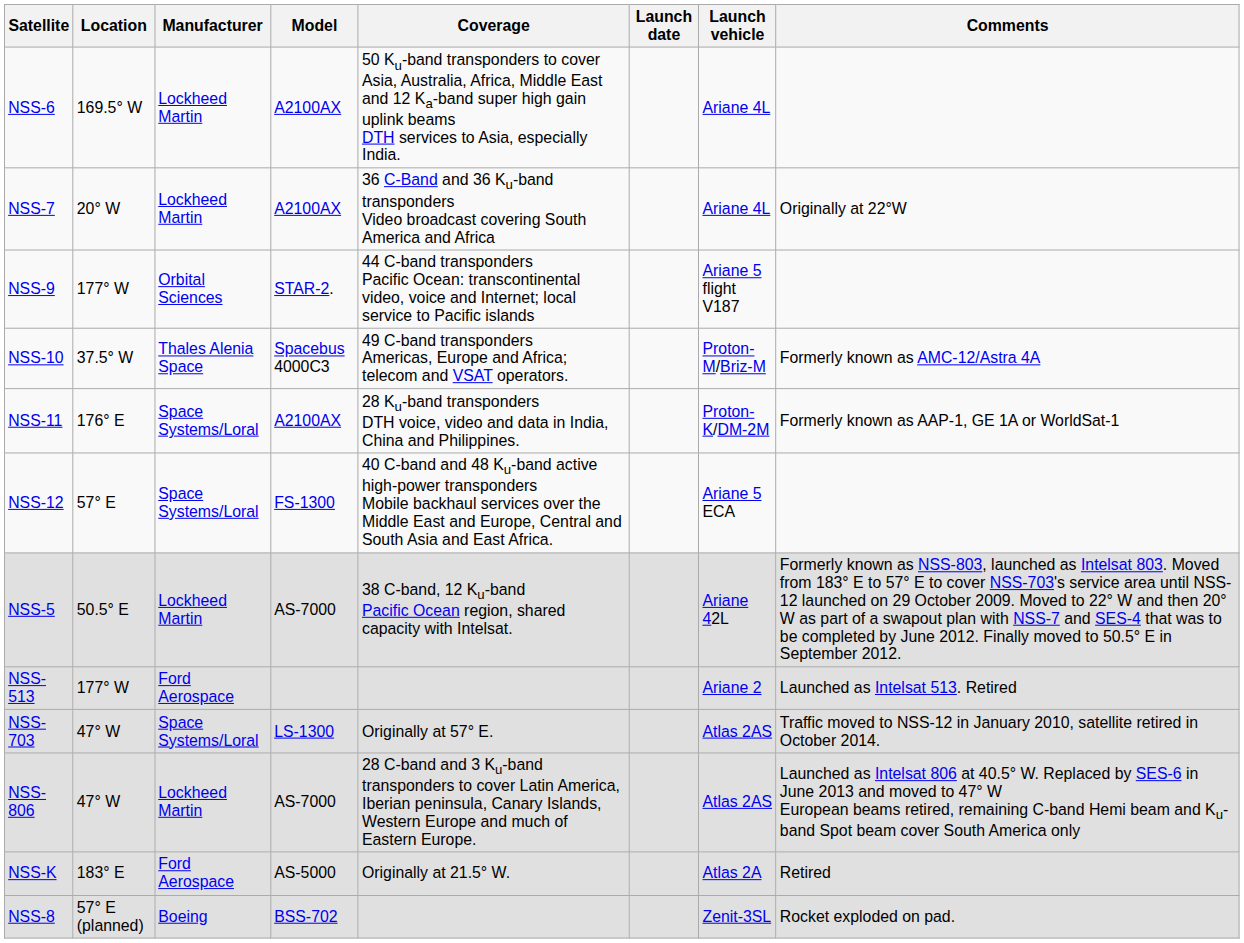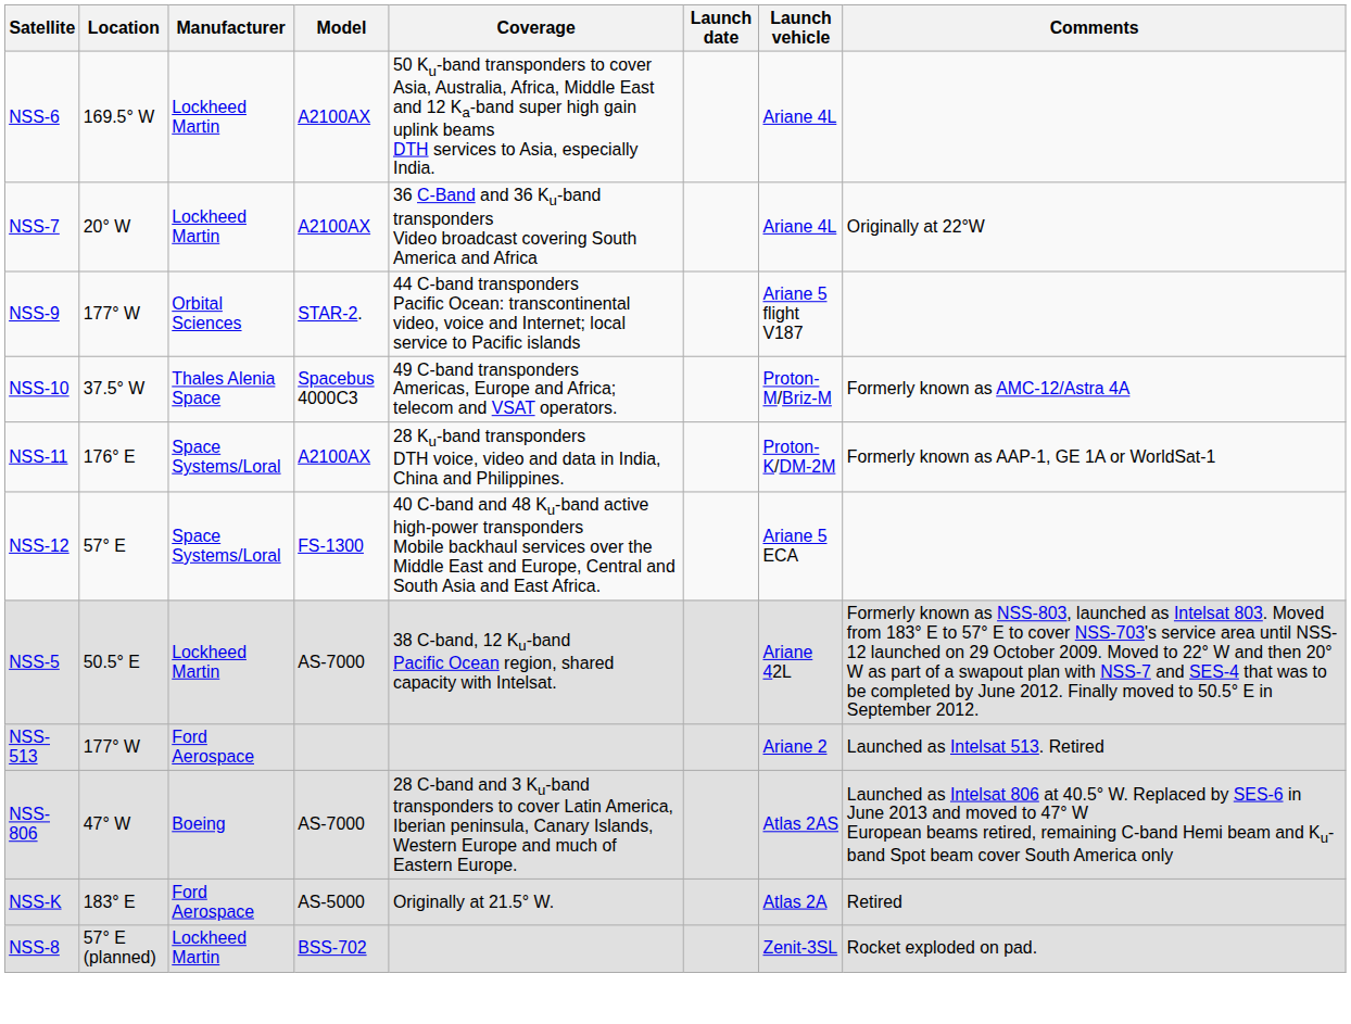 <table class="wikitable sortable">
 <tr>
 <th>Satellite</th>
 <th>Location</th>
 <th>Manufacturer</th>
 <th>Model</th>
 <th>Coverage</th>
 <th>Launch date</th>
 <th>Launch vehicle</th>
 <th>Comments</th>
 </tr>
 <tr>
 <td><a href='#'>NSS-6</a></td>
 <td data-sort-value="-169.5">169.5° W</td>
 <td><a href='#'>Lockheed Martin</a></td>
 <td><a href='#'>A2100AX</a></td>
 <td>50 K<sub>u</sub>-band transponders to cover Asia, Australia, Africa, Middle East and 12 K<sub>a</sub>-band super high gain uplink beams<br><a href='#'>DTH</a> services to Asia, especially India.</td>
 <td></td>
 <td><a href='#'>Ariane 4L</a></td>
 <td></td>
 </tr>
 <tr>
 <td><a href='#'>NSS-7</a></td>
 <td data-sort-value="-20">20° W</td>
 <td><a href='#'>Lockheed Martin</a></td>
 <td><a href='#'>A2100AX</a></td>
 <td>36 <a href='#'>C-Band</a> and 36 K<sub>u</sub>-band transponders<br>Video broadcast covering South America and Africa</td>
 <td></td>
 <td><a href='#'>Ariane 4L</a></td>
 <td>Originally at 22°W</td>
 </tr>
 <tr>
 <td><a href='#'>NSS-9</a></td>
 <td data-sort-value="-177">177° W</td>
 <td><a href='#'>Orbital Sciences</a></td>
 <td><a href='#'>STAR-2</a>.</td>
 <td>44 C-band transponders<br>Pacific Ocean: transcontinental video, voice and Internet; local service to Pacific islands</td>
 <td></td>
 <td><a href='#'>Ariane 5</a> flight V187</td>
 <td></td>
 </tr>
 <tr>
 <td><a href='#'>NSS-10</a></td>
 <td data-sort-value="-37.5">37.5° W</td>
 <td><a href='#'>Thales Alenia Space</a></td>
 <td><a href='#'>Spacebus</a> 4000C3</td>
 <td>49 C-band transponders<br>Americas, Europe and Africa; telecom and <a href='#'>VSAT</a> operators.</td>
 <td></td>
 <td><a href='#'>Proton-M</a>/<a href='#'>Briz-M</a></td>
 <td>Formerly known as <a href='#'>AMC-12/Astra 4A</a></td>
 </tr>
 <tr>
 <td><a href='#'>NSS-11</a></td>
 <td data-sort-value="176">176° E</td>
 <td><a href='#'>Space Systems/Loral</a></td>
 <td><a href='#'>A2100AX</a></td>
 <td>28 K<sub>u</sub>-band transponders<br>DTH voice, video and data in India, China and Philippines.</td>
 <td></td>
 <td><a href='#'>Proton-K</a>/<a href='#'>DM-2M</a></td>
 <td>Formerly known as AAP-1, GE 1A or WorldSat-1</td>
 </tr>
 <tr>
 <td><a href='#'>NSS-12</a></td>
 <td data-sort-value="57">57° E</td>
 <td><a href='#'>Space Systems/Loral</a></td>
 <td><a href='#'>FS-1300</a></td>
 <td>40 C-band and 48 K<sub>u</sub>-band active high-power transponders<br>Mobile backhaul services over the Middle East and Europe, Central and South Asia and East Africa.</td>
 <td></td>
 <td><a href='#'>Ariane 5</a> ECA</td>
 <td></td>
 </tr>
 <tr style="background: #e0e0e0">
 <td><a href='#'>NSS-5</a></td>
 <td data-sort-value="50.5">50.5° E</td>
 <td><a href='#'>Lockheed Martin</a></td>
 <td>AS-7000</td>
 <td>38 C-band, 12 K<sub>u</sub>-band<br><a href='#'>Pacific Ocean</a> region, shared capacity with Intelsat.</td>
 <td></td>
 <td><a href='#'>Ariane 4</a>2L</td>
 <td>Formerly known as <a href='#'>NSS-803</a>, launched as <a href='#'>Intelsat 803</a>. Moved from 183° E to 57° E to cover <a href='#'>NSS-703</a>'s service area until NSS-12 launched on 29 October 2009. Moved to 22° W and then 20° W as part of a swapout plan with <a href='#'>NSS-7</a> and <a href='#'>SES-4</a> that was to be completed by June 2012. Finally moved to 50.5° E in September 2012.</td>
 </tr>
 <tr style="background: #e0e0e0">
 <td><a href='#'>NSS-513</a></td>
 <td data-sort-value="-177">177° W</td>
 <td><a href='#'>Ford Aerospace</a></td>
 <td></td>
 <td></td>
 <td></td>
 <td><a href='#'>Ariane 2</a></td>
 <td>Launched as <a href='#'>Intelsat 513</a>. Retired</td>
 </tr>
 <tr style="background: #e0e0e0">
-<td><a href='#'>NSS-703</a></td>
-<td data-sort-value="-47">47° W</td>
-<td><a href='#'>Space Systems/Loral</a></td>
-<td><a href='#'>LS-1300</a></td>
-<td>Originally at 57° E.</td>
-<td></td>
-<td><a href='#'>Atlas 2AS</a></td>
-<td>Traffic moved to NSS-12 in January 2010, satellite retired in October 2014.</td>
-</tr>
-<tr style="background: #e0e0e0">
 <td><a href='#'>NSS-806</a></td>
 <td data-sort-value="-47">47° W</td>
-<td><a href='#'>Lockheed Martin</a></td>
+<td><a href='#'>Boeing</a></td>
 <td>AS-7000</td>
 <td>28 C-band and 3 K<sub>u</sub>-band transponders to cover Latin America, Iberian peninsula, Canary Islands, Western Europe and much of Eastern Europe.</td>
 <td></td>
 <td><a href='#'>Atlas 2AS</a></td>
 <td>Launched as <a href='#'>Intelsat 806</a> at 40.5° W. Replaced by <a href='#'>SES-6</a> in June 2013 and moved to 47° W<br>European beams retired, remaining C-band Hemi beam and K<sub>u</sub>-band Spot beam cover South America only</td>
 </tr>
 <tr style="background: #e0e0e0">
 <td><a href='#'>NSS-K</a></td>
 <td data-sort-value="183">183° E</td>
 <td><a href='#'>Ford Aerospace</a></td>
 <td>AS-5000</td>
 <td>Originally at 21.5° W.</td>
 <td></td>
 <td><a href='#'>Atlas 2A</a></td>
 <td>Retired</td>
 </tr>
 <tr style="background: #e0e0e0">
 <td><a href='#'>NSS-8</a></td>
 <td data-sort-value="57">57° E (planned)</td>
-<td><a href='#'>Boeing</a></td>
+<td><a href='#'>Lockheed Martin</a></td>
 <td><a href='#'>BSS-702</a></td>
 <td></td>
 <td></td>
 <td><a href='#'>Zenit-3SL</a></td>
 <td>Rocket exploded on pad.</td>
 </tr>
 </table>
